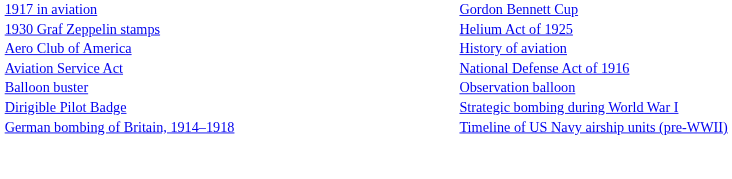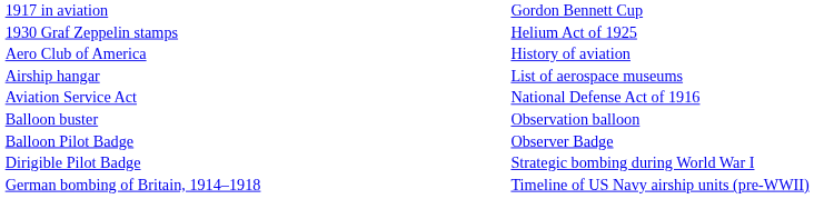 <table style="width: 70%; border: none; text-align: left;">
 <tr>
 <td><a href='#'>1917 in aviation</a></td>
 <td><a href='#'>Gordon Bennett Cup</a></td>
 </tr>
 <tr>
 <td><a href='#'>1930 Graf Zeppelin stamps</a></td>
 <td><a href='#'>Helium Act of 1925</a></td>
 </tr>
 <tr>
 <td><a href='#'>Aero Club of America</a></td>
 <td><a href='#'>History of aviation</a></td>
 </tr>
 <tr>
+<td><a href='#'>Airship hangar</a></td>
+<td><a href='#'>List of aerospace museums</a></td>
+</tr>
+<tr>
 <td><a href='#'>Aviation Service Act</a></td>
 <td><a href='#'>National Defense Act of 1916</a></td>
 </tr>
 <tr>
 <td><a href='#'>Balloon buster</a></td>
 <td><a href='#'>Observation balloon</a></td>
+</tr>
+<tr>
+<td><a href='#'>Balloon Pilot Badge</a></td>
+<td><a href='#'>Observer Badge</a></td>
 </tr>
 <tr>
 <td><a href='#'>Dirigible Pilot Badge</a></td>
 <td><a href='#'>Strategic bombing during World War I</a></td>
 </tr>
 <tr>
 <td><a href='#'>German bombing of Britain, 1914–1918</a></td>
 <td><a href='#'>Timeline of US Navy airship units (pre-WWII)</a></td>
 </tr>
 </table>
